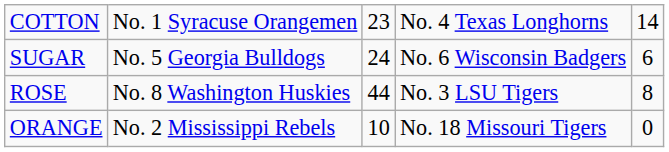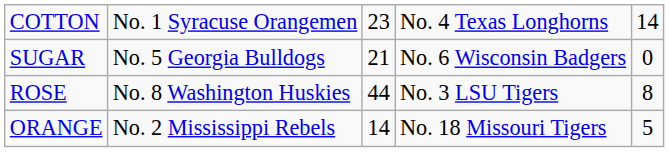 <table class="wikitable">
 <tr>
 <td><a href='#'>COTTON</a></td>
 <td>No. 1 <a href='#'>Syracuse Orangemen</a></td>
 <td>23</td>
 <td>No. 4 <a href='#'>Texas Longhorns</a></td>
 <td>14</td>
 </tr>
 <tr>
 <td><a href='#'>SUGAR</a></td>
 <td>No. 5 <a href='#'>Georgia Bulldogs</a></td>
-<td>24</td>
+<td>21</td>
 <td>No. 6 <a href='#'>Wisconsin Badgers</a></td>
-<td align=center>6</td>
+<td align=center>0</td>
 </tr>
 <tr>
 <td><a href='#'>ROSE</a></td>
 <td>No. 8 <a href='#'>Washington Huskies</a></td>
 <td>44</td>
 <td>No. 3 <a href='#'>LSU Tigers</a></td>
 <td align=center>8</td>
 </tr>
 <tr>
 <td><a href='#'>ORANGE</a></td>
 <td>No. 2 <a href='#'>Mississippi Rebels</a></td>
-<td>10</td>
+<td>14</td>
 <td>No. 18 <a href='#'>Missouri Tigers</a></td>
-<td align=center>0</td>
+<td align=center>5</td>
 </tr>
 </table>
